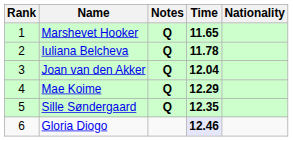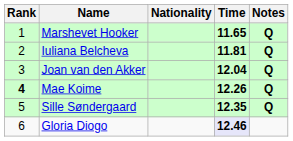 <table class="wikitable sortable" style="text-align:center">
 <tr>
 <th>Rank</th>
 <th>Name</th>
+<th>Nationality</th>
+<th>Time</th>
 <th>Notes</th>
-<th>Time</th>
-<th>Nationality</th>
 </tr>
 <tr bgcolor=ccffcc>
 <td>1</td>
 <td align=left><a href='#'>Marshevet Hooker</a></td>
+<td align=left></td>
+<td><strong>11.65</strong></td>
 <td><strong>Q</strong></td>
-<td><strong>11.65</strong></td>
-<td align=left></td>
 </tr>
 <tr bgcolor=ccffcc>
 <td>2</td>
 <td align=left><a href='#'>Iuliana Belcheva</a></td>
+<td align=left></td>
+<td><strong>11.81</strong></td>
 <td><strong>Q</strong></td>
-<td><strong>11.78</strong></td>
-<td align=left></td>
 </tr>
 <tr bgcolor=ccffcc>
 <td>3</td>
 <td align=left><a href='#'>Joan van den Akker</a></td>
+<td align=left></td>
+<td><strong>12.04</strong></td>
 <td><strong>Q</strong></td>
-<td><strong>12.04</strong></td>
-<td align=left></td>
 </tr>
 <tr bgcolor=ccffcc>
-<td>4</td>
+<td><strong>4</strong></td>
 <td align=left><a href='#'>Mae Koime</a></td>
+<td align=left></td>
+<td><strong>12.26</strong></td>
 <td><strong>Q</strong></td>
-<td><strong>12.29</strong></td>
-<td align=left></td>
 </tr>
 <tr bgcolor=ccffcc>
 <td>5</td>
 <td align=left><a href='#'>Sille Søndergaard</a></td>
+<td align=left></td>
+<td><strong>12.35</strong></td>
 <td><strong>Q</strong></td>
-<td><strong>12.35</strong></td>
-<td align=left></td>
 </tr>
 <tr>
 <td>6</td>
 <td align=left><a href='#'>Gloria Diogo</a></td>
+<td align=left></td>
+<td style="background: lavender;"><strong>12.46</strong></td>
 <td></td>
-<td style="background: lavender;"><strong>12.46</strong></td>
-<td align=left></td>
 </tr>
 </table>
